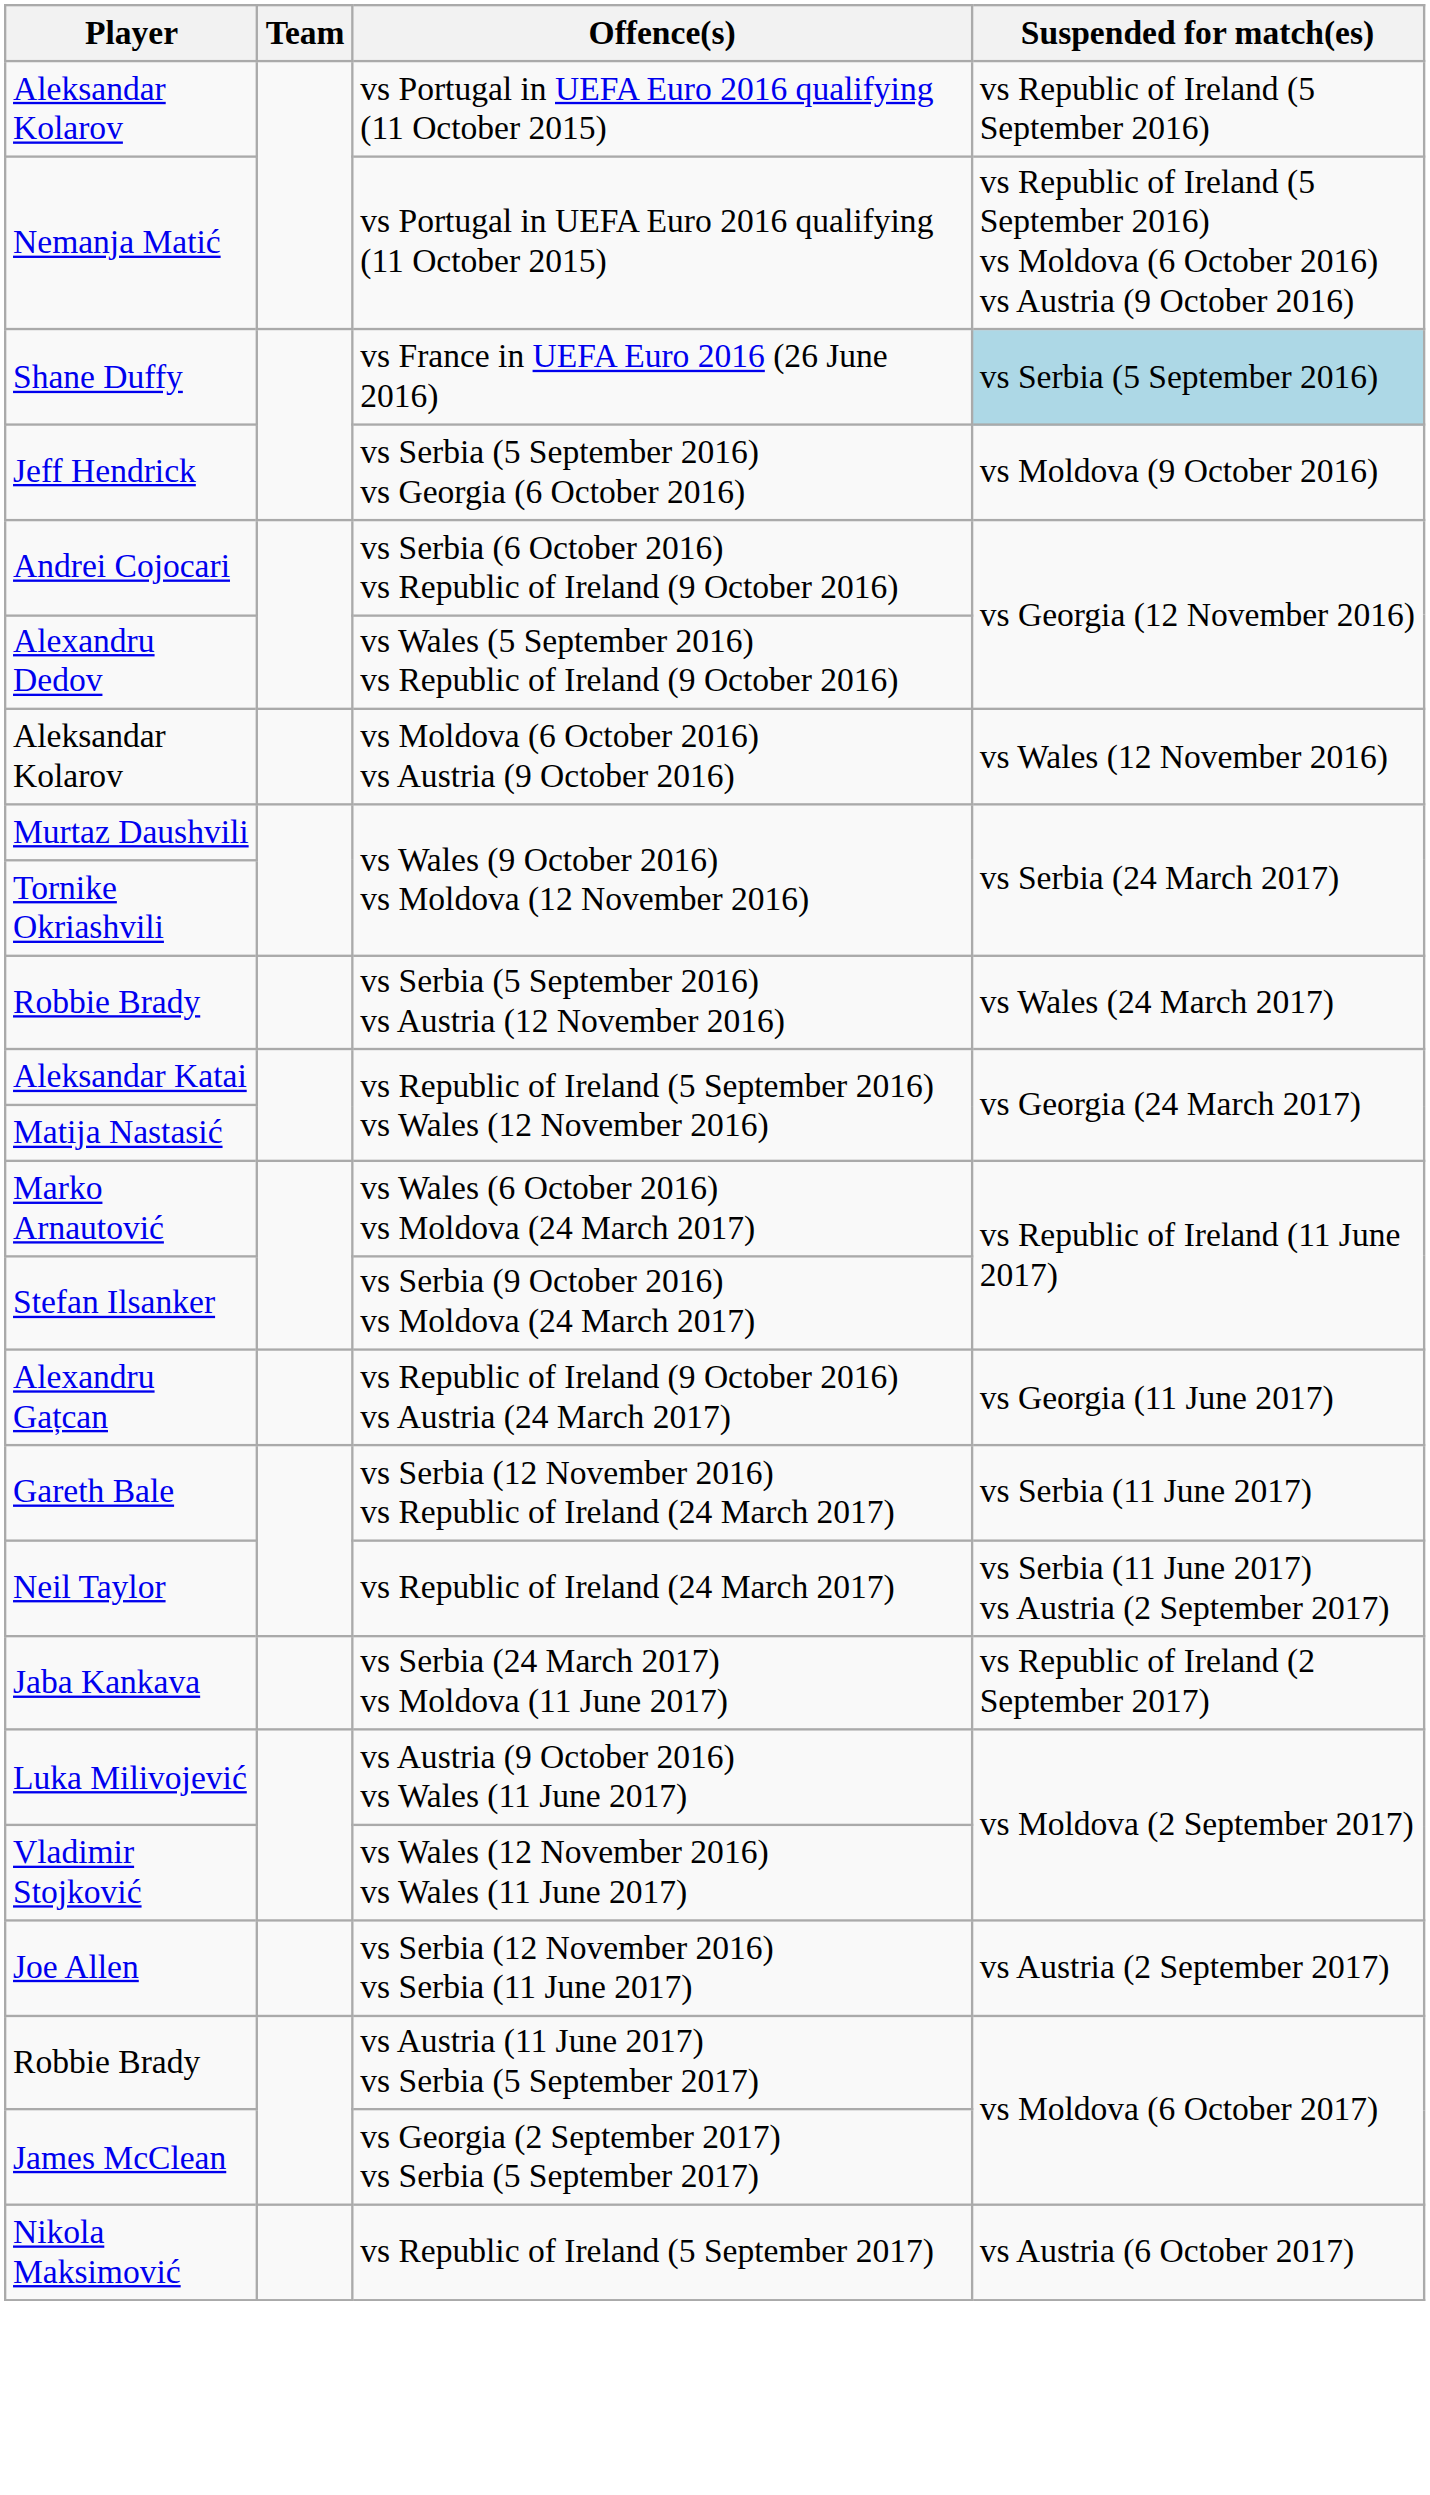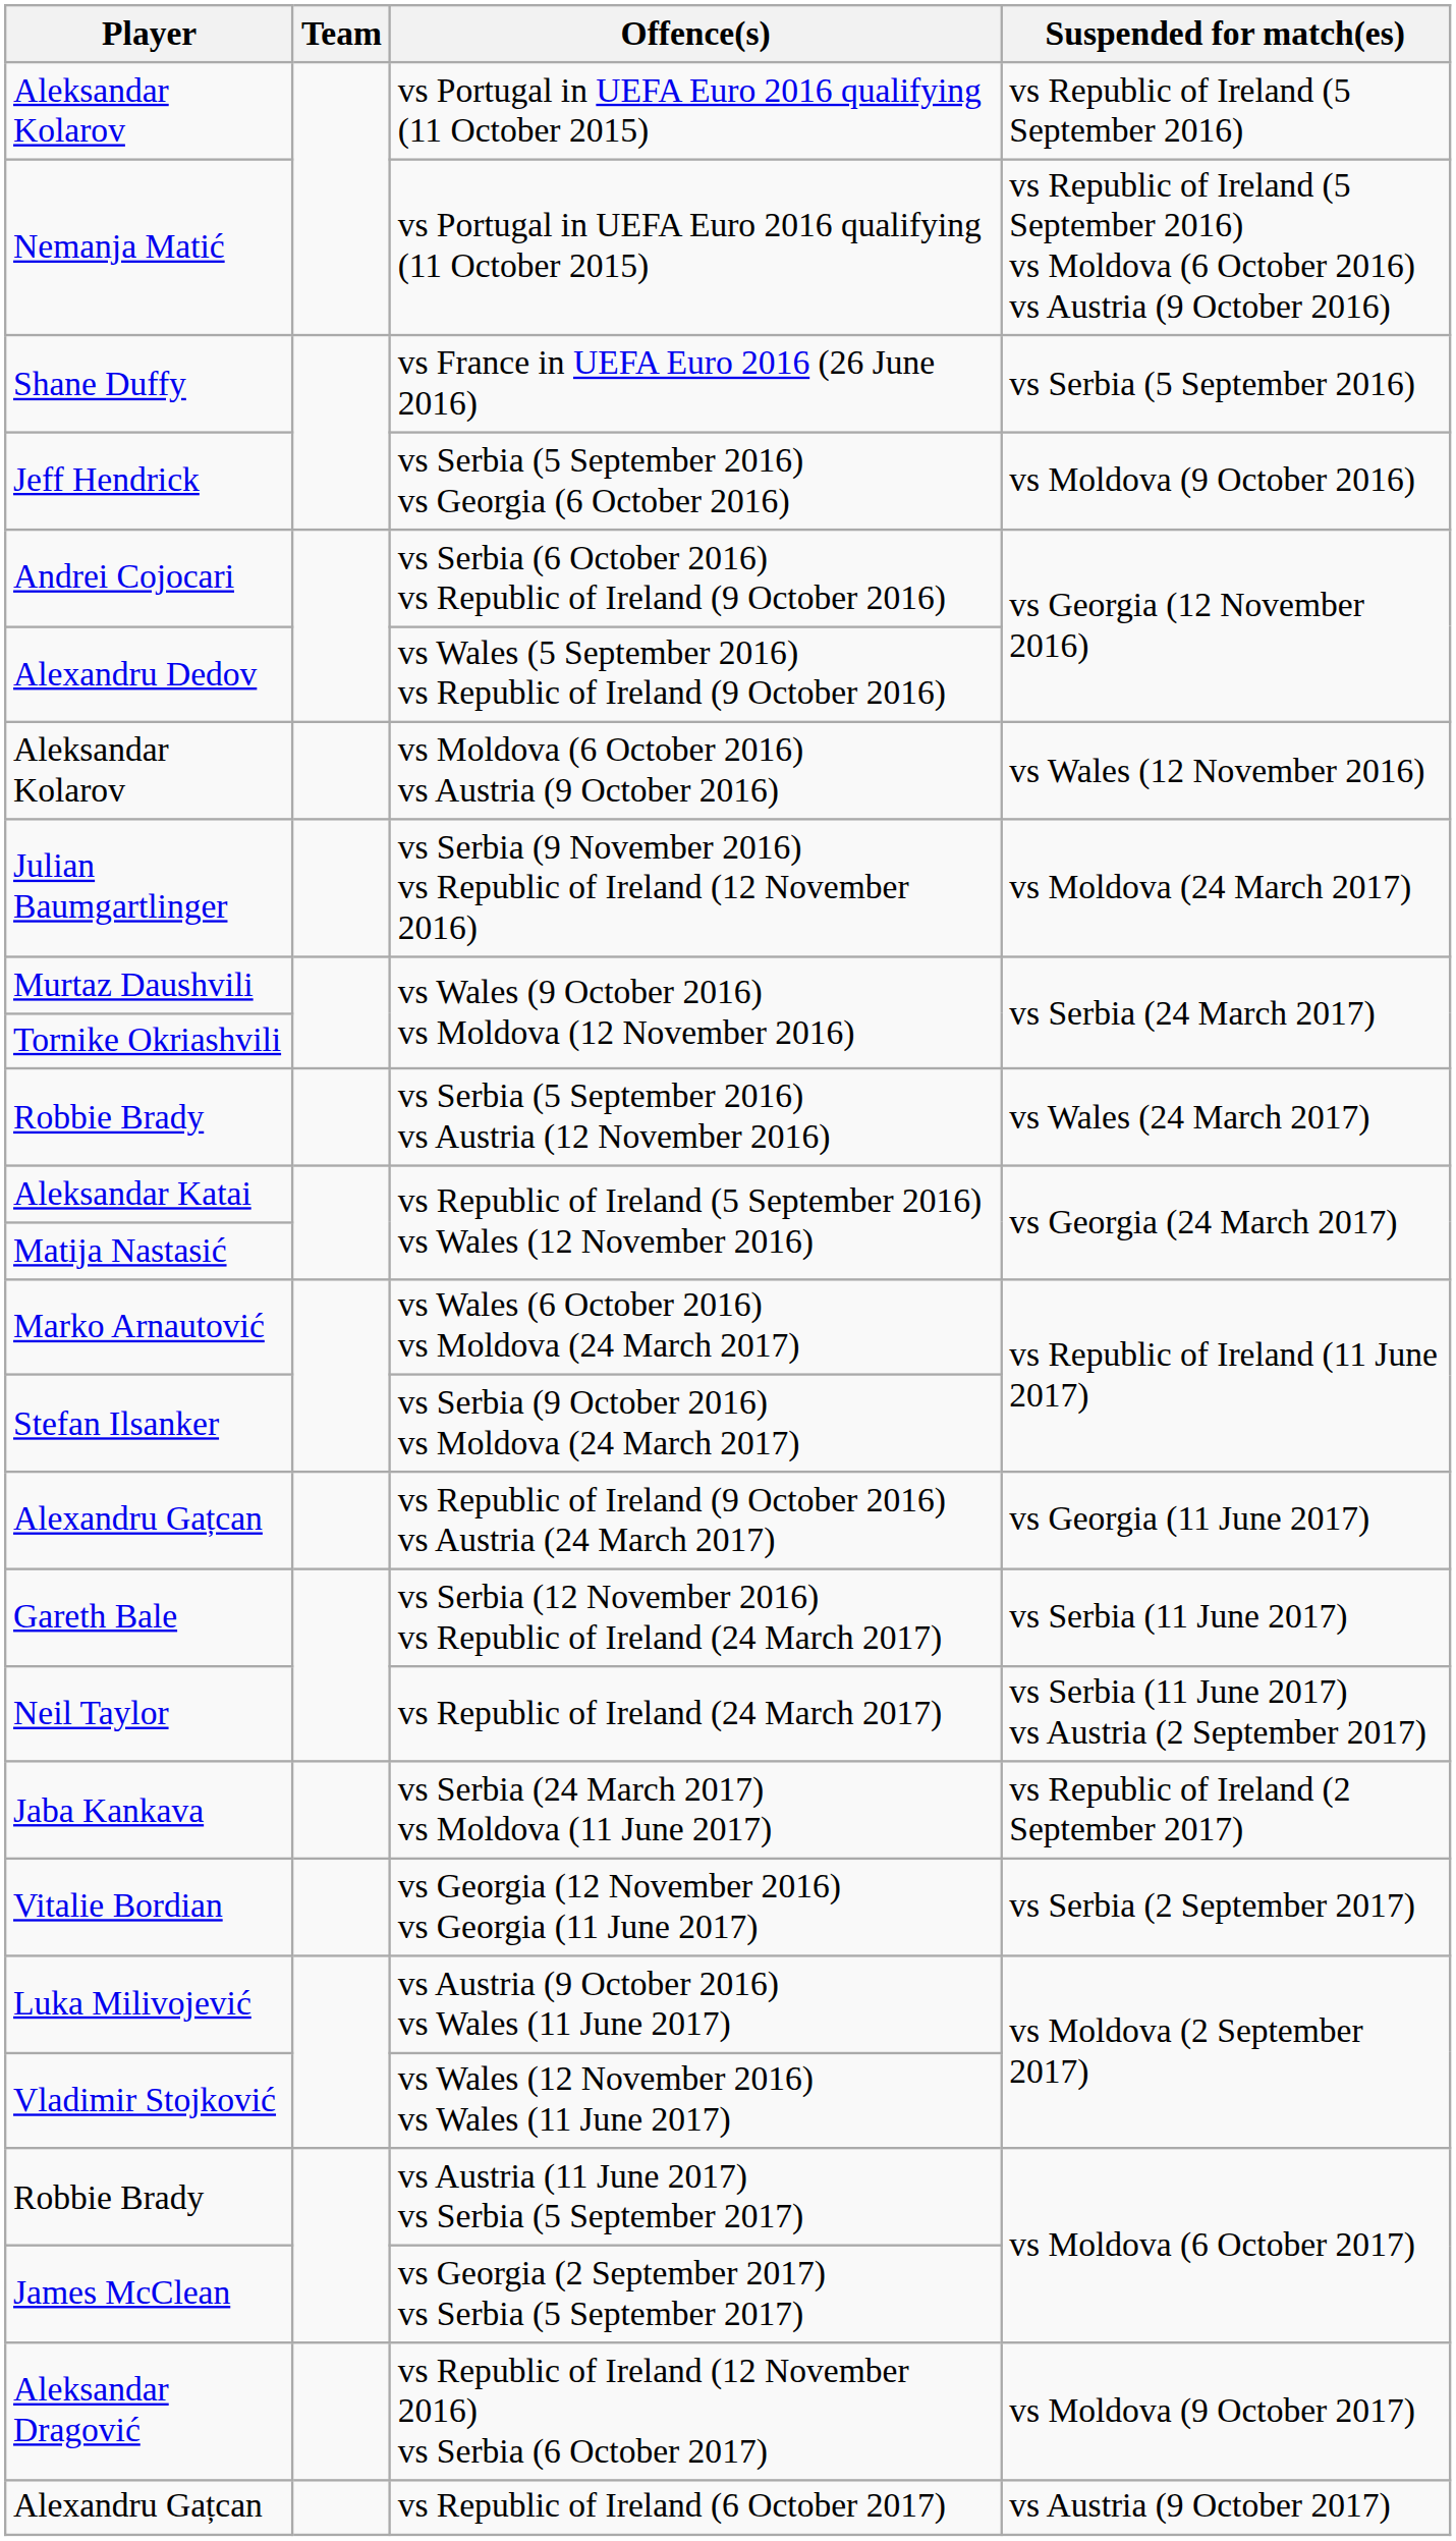 <table class="wikitable sortable" style="font-size:90%">
 <tr>
 <th>Player</th>
 <th>Team</th>
 <th>Offence(s)</th>
 <th>Suspended for match(es)</th>
 </tr>
 <tr>
 <td><a href='#'>Aleksandar Kolarov</a></td>
 <td rowspan=2></td>
 <td> vs Portugal in <a href='#'>UEFA Euro 2016 qualifying</a> (11 October 2015)</td>
 <td>vs Republic of Ireland (5 September 2016)</td>
 </tr>
 <tr>
 <td><a href='#'>Nemanja Matić</a></td>
 <td> vs Portugal in UEFA Euro 2016 qualifying (11 October 2015)</td>
 <td>vs Republic of Ireland (5 September 2016)<br>vs Moldova (6 October 2016)<br>vs Austria (9 October 2016)</td>
 </tr>
 <tr>
 <td><a href='#'>Shane Duffy</a></td>
 <td rowspan=2></td>
 <td> vs France in <a href='#'>UEFA Euro 2016</a> (26 June 2016)</td>
-<td style="background: lightblue;">vs Serbia (5 September 2016)</td>
+<td>vs Serbia (5 September 2016)</td>
 </tr>
 <tr>
 <td><a href='#'>Jeff Hendrick</a></td>
 <td> vs Serbia (5 September 2016)<br> vs Georgia (6 October 2016)</td>
 <td>vs Moldova (9 October 2016)</td>
 </tr>
 <tr>
 <td><a href='#'>Andrei Cojocari</a></td>
 <td rowspan=2></td>
 <td> vs Serbia (6 October 2016)<br> vs Republic of Ireland (9 October 2016)</td>
 <td rowspan=2>vs Georgia (12 November 2016)</td>
 </tr>
 <tr>
 <td><a href='#'>Alexandru Dedov</a></td>
 <td> vs Wales (5 September 2016)<br> vs Republic of Ireland (9 October 2016)</td>
 </tr>
 <tr>
 <td>Aleksandar Kolarov</td>
 <td></td>
 <td> vs Moldova (6 October 2016)<br> vs Austria (9 October 2016)</td>
 <td>vs Wales (12 November 2016)</td>
+</tr>
+<tr>
+<td><a href='#'>Julian Baumgartlinger</a></td>
+<td></td>
+<td> vs Serbia (9 November 2016)<br> vs Republic of Ireland (12 November 2016)</td>
+<td>vs Moldova (24 March 2017)</td>
 </tr>
 <tr>
 <td><a href='#'>Murtaz Daushvili</a></td>
 <td rowspan=2></td>
 <td rowspan=2> vs Wales (9 October 2016)<br> vs Moldova (12 November 2016)</td>
 <td rowspan=2>vs Serbia (24 March 2017)</td>
 </tr>
 <tr>
 <td><a href='#'>Tornike Okriashvili</a></td>
 </tr>
 <tr>
 <td><a href='#'>Robbie Brady</a></td>
 <td></td>
 <td> vs Serbia (5 September 2016)<br> vs Austria (12 November 2016)</td>
 <td>vs Wales (24 March 2017)</td>
 </tr>
 <tr>
 <td><a href='#'>Aleksandar Katai</a></td>
 <td rowspan=2></td>
 <td rowspan=2> vs Republic of Ireland (5 September 2016)<br> vs Wales (12 November 2016)</td>
 <td rowspan=2>vs Georgia (24 March 2017)</td>
 </tr>
 <tr>
 <td><a href='#'>Matija Nastasić</a></td>
 </tr>
 <tr>
 <td><a href='#'>Marko Arnautović</a></td>
 <td rowspan=2></td>
 <td> vs Wales (6 October 2016)<br> vs Moldova (24 March 2017)</td>
 <td rowspan=2>vs Republic of Ireland (11 June 2017)</td>
 </tr>
 <tr>
 <td><a href='#'>Stefan Ilsanker</a></td>
 <td> vs Serbia (9 October 2016)<br> vs Moldova (24 March 2017)</td>
 </tr>
 <tr>
 <td><a href='#'>Alexandru Gațcan</a></td>
 <td></td>
 <td> vs Republic of Ireland (9 October 2016)<br> vs Austria (24 March 2017)</td>
 <td>vs Georgia (11 June 2017)</td>
 </tr>
 <tr>
 <td><a href='#'>Gareth Bale</a></td>
 <td rowspan=2></td>
 <td> vs Serbia (12 November 2016)<br> vs Republic of Ireland (24 March 2017)</td>
 <td>vs Serbia (11 June 2017)</td>
 </tr>
 <tr>
 <td><a href='#'>Neil Taylor</a></td>
 <td> vs Republic of Ireland (24 March 2017)</td>
 <td>vs Serbia (11 June 2017)<br>vs Austria (2 September 2017)</td>
 </tr>
 <tr>
 <td><a href='#'>Jaba Kankava</a></td>
 <td></td>
 <td> vs Serbia (24 March 2017)<br> vs Moldova (11 June 2017)</td>
 <td>vs Republic of Ireland (2 September 2017)</td>
 </tr>
 <tr>
+<td><a href='#'>Vitalie Bordian</a></td>
+<td></td>
+<td> vs Georgia (12 November 2016)<br> vs Georgia (11 June 2017)</td>
+<td>vs Serbia (2 September 2017)</td>
+</tr>
+<tr>
 <td><a href='#'>Luka Milivojević</a></td>
 <td rowspan=2></td>
 <td> vs Austria (9 October 2016)<br> vs Wales (11 June 2017)</td>
 <td rowspan=2>vs Moldova (2 September 2017)</td>
 </tr>
 <tr>
 <td><a href='#'>Vladimir Stojković</a></td>
 <td> vs Wales (12 November 2016)<br> vs Wales (11 June 2017)</td>
-</tr>
-<tr>
-<td><a href='#'>Joe Allen</a></td>
-<td></td>
-<td> vs Serbia (12 November 2016)<br> vs Serbia (11 June 2017)</td>
-<td>vs Austria (2 September 2017)</td>
 </tr>
 <tr>
 <td>Robbie Brady</td>
 <td rowspan=2></td>
 <td> vs Austria (11 June 2017)<br> vs Serbia (5 September 2017)</td>
 <td rowspan=2>vs Moldova (6 October 2017)</td>
 </tr>
 <tr>
 <td><a href='#'>James McClean</a></td>
 <td> vs Georgia (2 September 2017)<br> vs Serbia (5 September 2017)</td>
 </tr>
 <tr>
-<td><a href='#'>Nikola Maksimović</a></td>
+<td><a href='#'>Aleksandar Dragović</a></td>
 <td></td>
-<td> vs Republic of Ireland (5 September 2017)</td>
-<td>vs Austria (6 October 2017)</td>
+<td> vs Republic of Ireland (12 November 2016)<br> vs Serbia (6 October 2017)</td>
+<td>vs Moldova (9 October 2017)</td>
+</tr>
+<tr>
+<td>Alexandru Gațcan</td>
+<td></td>
+<td> vs Republic of Ireland (6 October 2017)</td>
+<td>vs Austria (9 October 2017)</td>
 </tr>
 </table>
